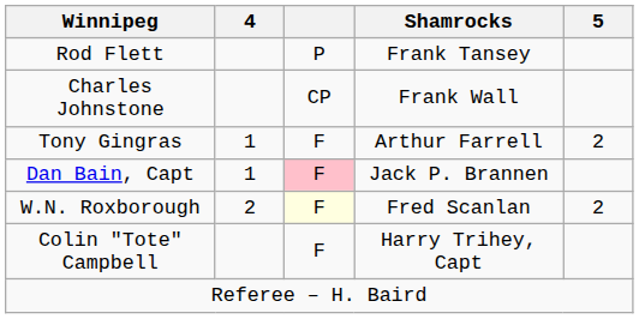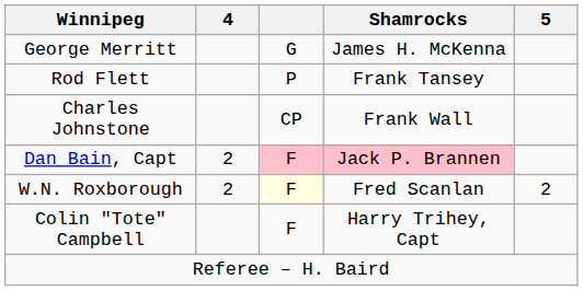 <table class="wikitable" style="text-align:center;">
 <tr>
 <th style="width:10em">Winnipeg</th>
 <th style="width:3em">4</th>
 <th style="width:3em"></th>
 <th style="width:10em">Shamrocks</th>
 <th style="width:3em">5</th>
+</tr>
+<tr>
+<td>George Merritt</td>
+<td></td>
+<td>G</td>
+<td>James H. McKenna</td>
+<td></td>
 </tr>
 <tr>
 <td>Rod Flett</td>
 <td></td>
 <td>P</td>
 <td>Frank Tansey</td>
 <td></td>
 </tr>
 <tr>
 <td>Charles Johnstone</td>
 <td></td>
 <td>CP</td>
 <td>Frank Wall</td>
 <td></td>
 </tr>
 <tr>
-<td>Tony Gingras</td>
-<td>1</td>
-<td>F</td>
-<td>Arthur Farrell</td>
+<td><a href='#'>Dan Bain</a>, Capt</td>
 <td>2</td>
-</tr>
-<tr>
-<td><a href='#'>Dan Bain</a>, Capt</td>
-<td>1</td>
 <td style="background: pink;">F</td>
-<td>Jack P. Brannen</td>
+<td style="background: pink;">Jack P. Brannen</td>
 <td></td>
 </tr>
 <tr>
 <td>W.N. Roxborough</td>
 <td>2</td>
 <td style="background: lightyellow;">F</td>
 <td>Fred Scanlan</td>
 <td>2</td>
 </tr>
 <tr>
 <td>Colin "Tote" Campbell</td>
 <td></td>
 <td>F</td>
 <td>Harry Trihey, Capt</td>
 <td></td>
 </tr>
 <tr>
 <td colspan=5 align=center>Referee – H. Baird</td>
 </tr>
 </table>
